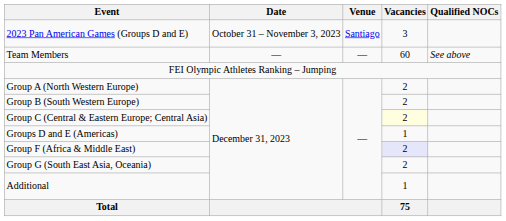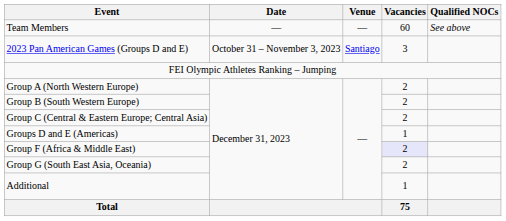 <table class="wikitable">
 <tr>
 <th scope="col">Event</th>
 <th>Date</th>
 <th>Venue</th>
 <th>Vacancies</th>
 <th>Qualified NOCs</th>
 </tr>
 <tr>
+<td>Team Members</td>
+<td align=center>—</td>
+<td align=center>—</td>
+<td align="center">60</td>
+<td><em>See above</em></td>
+</tr>
+<tr>
 <td><a href='#'>2023 Pan American Games</a> (Groups D and E)</td>
 <td>October 31 – November 3, 2023</td>
 <td> <a href='#'>Santiago</a></td>
 <td align="center">3</td>
 <td><br><br></td>
-</tr>
-<tr>
-<td>Team Members</td>
-<td align=center>—</td>
-<td align=center>—</td>
-<td align="center">60</td>
-<td><em>See above</em></td>
 </tr>
 <tr>
 <td align="center" colspan="5">FEI Olympic Athletes Ranking – Jumping</td>
 </tr>
 <tr>
 <td>Group A (North Western Europe)</td>
 <td rowspan=7>December 31, 2023</td>
 <td align=center rowspan=7>—</td>
 <td align="center">2</td>
 <td><br></td>
 </tr>
 <tr>
 <td>Group B (South Western Europe)</td>
 <td align="center">2</td>
 <td><br></td>
 </tr>
 <tr>
 <td>Group C (Central & Eastern Europe; Central Asia)</td>
-<td align="center" style="background: lightyellow;">2</td>
+<td align="center">2</td>
 <td><br></td>
 </tr>
 <tr>
 <td>Groups D and E (Americas)</td>
 <td align="center">1</td>
 <td></td>
 </tr>
 <tr>
 <td>Group F (Africa & Middle East)</td>
 <td align="center" style="background: lavender;">2</td>
 <td><br></td>
 </tr>
 <tr>
 <td>Group G (South East Asia, Oceania)</td>
 <td align="center">2</td>
 <td><br><s></s></td>
 </tr>
 <tr>
 <td>Additional</td>
 <td align="center">1</td>
 <td><s></s><br><br></td>
 </tr>
 <tr>
 <th>Total</th>
 <th colspan="2"></th>
 <th>75</th>
 <th></th>
 </tr>
 </table>
